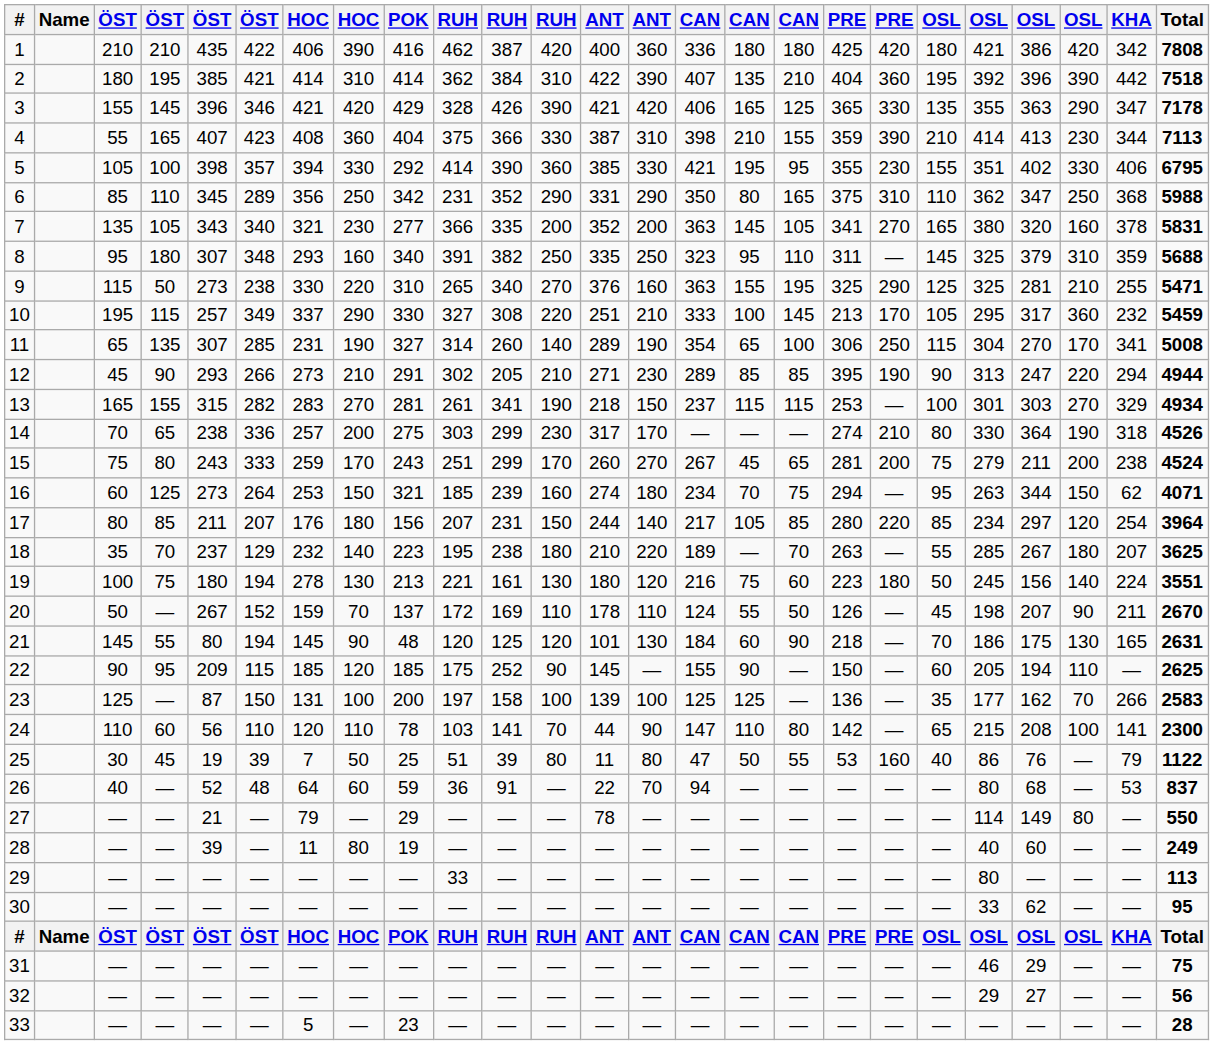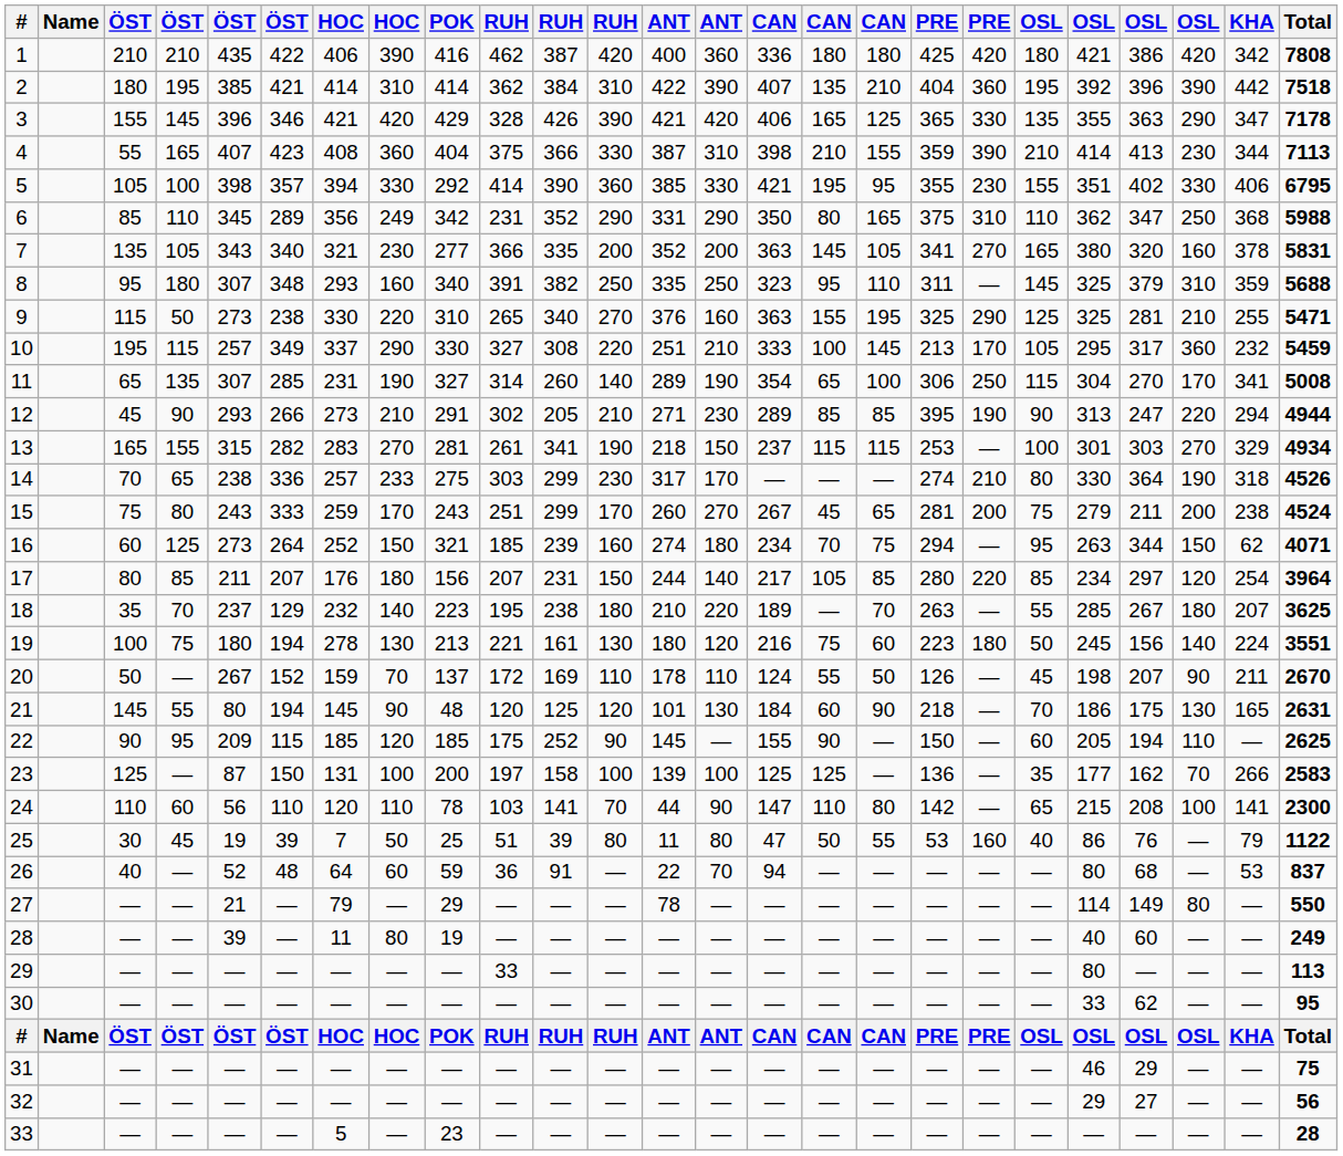 <table class="wikitable" style="text-align:center;font-size:90%">
 <tr>
 <th>#</th>
 <th>Name</th>
 <th><a href='#'>ÖST</a> <br> </th>
 <th><a href='#'>ÖST</a> <br> </th>
 <th><a href='#'>ÖST</a> <br> </th>
 <th><a href='#'>ÖST</a> <br> </th>
 <th><a href='#'>HOC</a> <br> </th>
 <th><a href='#'>HOC</a> <br> </th>
 <th><a href='#'>POK</a> <br> </th>
 <th><a href='#'>RUH</a> <br> </th>
 <th><a href='#'>RUH</a> <br> </th>
 <th><a href='#'>RUH</a> <br> </th>
 <th><a href='#'>ANT</a> <br> </th>
 <th><a href='#'>ANT</a> <br> </th>
 <th><a href='#'>CAN</a> <br> </th>
 <th><a href='#'>CAN</a> <br> </th>
 <th><a href='#'>CAN</a> <br> </th>
 <th><a href='#'>PRE</a> <br> </th>
 <th><a href='#'>PRE</a> <br> </th>
 <th><a href='#'>OSL</a> <br> </th>
 <th><a href='#'>OSL</a> <br> </th>
 <th><a href='#'>OSL</a> <br> </th>
 <th><a href='#'>OSL</a> <br> </th>
 <th><a href='#'>KHA</a> <br> </th>
 <th><strong>Total</strong> </th>
 </tr>
 <tr>
 <td>1</td>
 <td align="left"></td>
 <td>210</td>
 <td>210</td>
 <td>435</td>
 <td>422</td>
 <td>406</td>
 <td>390</td>
 <td>416</td>
 <td>462</td>
 <td>387</td>
 <td>420</td>
 <td>400</td>
 <td>360</td>
 <td>336</td>
 <td>180</td>
 <td>180</td>
 <td>425</td>
 <td>420</td>
 <td>180</td>
 <td>421</td>
 <td>386</td>
 <td>420</td>
 <td>342</td>
 <td><strong>7808</strong></td>
 </tr>
 <tr>
 <td>2</td>
 <td align="left"></td>
 <td>180</td>
 <td>195</td>
 <td>385</td>
 <td>421</td>
 <td>414</td>
 <td>310</td>
 <td>414</td>
 <td>362</td>
 <td>384</td>
 <td>310</td>
 <td>422</td>
 <td>390</td>
 <td>407</td>
 <td>135</td>
 <td>210</td>
 <td>404</td>
 <td>360</td>
 <td>195</td>
 <td>392</td>
 <td>396</td>
 <td>390</td>
 <td>442</td>
 <td><strong>7518</strong></td>
 </tr>
 <tr>
 <td>3</td>
 <td align="left"></td>
 <td>155</td>
 <td>145</td>
 <td>396</td>
 <td>346</td>
 <td>421</td>
 <td>420</td>
 <td>429</td>
 <td>328</td>
 <td>426</td>
 <td>390</td>
 <td>421</td>
 <td>420</td>
 <td>406</td>
 <td>165</td>
 <td>125</td>
 <td>365</td>
 <td>330</td>
 <td>135</td>
 <td>355</td>
 <td>363</td>
 <td>290</td>
 <td>347</td>
 <td><strong>7178</strong></td>
 </tr>
 <tr>
 <td>4</td>
 <td align="left"></td>
 <td>55</td>
 <td>165</td>
 <td>407</td>
 <td>423</td>
 <td>408</td>
 <td>360</td>
 <td>404</td>
 <td>375</td>
 <td>366</td>
 <td>330</td>
 <td>387</td>
 <td>310</td>
 <td>398</td>
 <td>210</td>
 <td>155</td>
 <td>359</td>
 <td>390</td>
 <td>210</td>
 <td>414</td>
 <td>413</td>
 <td>230</td>
 <td>344</td>
 <td><strong>7113</strong></td>
 </tr>
 <tr>
 <td>5</td>
 <td align="left"></td>
 <td>105</td>
 <td>100</td>
 <td>398</td>
 <td>357</td>
 <td>394</td>
 <td>330</td>
 <td>292</td>
 <td>414</td>
 <td>390</td>
 <td>360</td>
 <td>385</td>
 <td>330</td>
 <td>421</td>
 <td>195</td>
 <td>95</td>
 <td>355</td>
 <td>230</td>
 <td>155</td>
 <td>351</td>
 <td>402</td>
 <td>330</td>
 <td>406</td>
 <td><strong>6795</strong></td>
 </tr>
 <tr>
 <td>6</td>
 <td align="left"></td>
 <td>85</td>
 <td>110</td>
 <td>345</td>
 <td>289</td>
 <td>356</td>
-<td>250</td>
+<td>249</td>
 <td>342</td>
 <td>231</td>
 <td>352</td>
 <td>290</td>
 <td>331</td>
 <td>290</td>
 <td>350</td>
 <td>80</td>
 <td>165</td>
 <td>375</td>
 <td>310</td>
 <td>110</td>
 <td>362</td>
 <td>347</td>
 <td>250</td>
 <td>368</td>
 <td><strong>5988</strong></td>
 </tr>
 <tr>
 <td>7</td>
 <td align="left"></td>
 <td>135</td>
 <td>105</td>
 <td>343</td>
 <td>340</td>
 <td>321</td>
 <td>230</td>
 <td>277</td>
 <td>366</td>
 <td>335</td>
 <td>200</td>
 <td>352</td>
 <td>200</td>
 <td>363</td>
 <td>145</td>
 <td>105</td>
 <td>341</td>
 <td>270</td>
 <td>165</td>
 <td>380</td>
 <td>320</td>
 <td>160</td>
 <td>378</td>
 <td><strong>5831</strong></td>
 </tr>
 <tr>
 <td>8</td>
 <td align="left"></td>
 <td>95</td>
 <td>180</td>
 <td>307</td>
 <td>348</td>
 <td>293</td>
 <td>160</td>
 <td>340</td>
 <td>391</td>
 <td>382</td>
 <td>250</td>
 <td>335</td>
 <td>250</td>
 <td>323</td>
 <td>95</td>
 <td>110</td>
 <td>311</td>
 <td>—</td>
 <td>145</td>
 <td>325</td>
 <td>379</td>
 <td>310</td>
 <td>359</td>
 <td><strong>5688</strong></td>
 </tr>
 <tr>
 <td>9</td>
 <td align="left"></td>
 <td>115</td>
 <td>50</td>
 <td>273</td>
 <td>238</td>
 <td>330</td>
 <td>220</td>
 <td>310</td>
 <td>265</td>
 <td>340</td>
 <td>270</td>
 <td>376</td>
 <td>160</td>
 <td>363</td>
 <td>155</td>
 <td>195</td>
 <td>325</td>
 <td>290</td>
 <td>125</td>
 <td>325</td>
 <td>281</td>
 <td>210</td>
 <td>255</td>
 <td><strong>5471</strong></td>
 </tr>
 <tr>
 <td>10</td>
 <td align="left"></td>
 <td>195</td>
 <td>115</td>
 <td>257</td>
 <td>349</td>
 <td>337</td>
 <td>290</td>
 <td>330</td>
 <td>327</td>
 <td>308</td>
 <td>220</td>
 <td>251</td>
 <td>210</td>
 <td>333</td>
 <td>100</td>
 <td>145</td>
 <td>213</td>
 <td>170</td>
 <td>105</td>
 <td>295</td>
 <td>317</td>
 <td>360</td>
 <td>232</td>
 <td><strong>5459</strong></td>
 </tr>
 <tr>
 <td>11</td>
 <td align="left"></td>
 <td>65</td>
 <td>135</td>
 <td>307</td>
 <td>285</td>
 <td>231</td>
 <td>190</td>
 <td>327</td>
 <td>314</td>
 <td>260</td>
 <td>140</td>
 <td>289</td>
 <td>190</td>
 <td>354</td>
 <td>65</td>
 <td>100</td>
 <td>306</td>
 <td>250</td>
 <td>115</td>
 <td>304</td>
 <td>270</td>
 <td>170</td>
 <td>341</td>
 <td><strong>5008</strong></td>
 </tr>
 <tr>
 <td>12</td>
 <td align="left"></td>
 <td>45</td>
 <td>90</td>
 <td>293</td>
 <td>266</td>
 <td>273</td>
 <td>210</td>
 <td>291</td>
 <td>302</td>
 <td>205</td>
 <td>210</td>
 <td>271</td>
 <td>230</td>
 <td>289</td>
 <td>85</td>
 <td>85</td>
 <td>395</td>
 <td>190</td>
 <td>90</td>
 <td>313</td>
 <td>247</td>
 <td>220</td>
 <td>294</td>
 <td><strong>4944</strong></td>
 </tr>
 <tr>
 <td>13</td>
 <td align="left"></td>
 <td>165</td>
 <td>155</td>
 <td>315</td>
 <td>282</td>
 <td>283</td>
 <td>270</td>
 <td>281</td>
 <td>261</td>
 <td>341</td>
 <td>190</td>
 <td>218</td>
 <td>150</td>
 <td>237</td>
 <td>115</td>
 <td>115</td>
 <td>253</td>
 <td>—</td>
 <td>100</td>
 <td>301</td>
 <td>303</td>
 <td>270</td>
 <td>329</td>
 <td><strong>4934</strong></td>
 </tr>
 <tr>
 <td>14</td>
 <td align="left"></td>
 <td>70</td>
 <td>65</td>
 <td>238</td>
 <td>336</td>
 <td>257</td>
-<td>200</td>
+<td>233</td>
 <td>275</td>
 <td>303</td>
 <td>299</td>
 <td>230</td>
 <td>317</td>
 <td>170</td>
 <td>—</td>
 <td>—</td>
 <td>—</td>
 <td>274</td>
 <td>210</td>
 <td>80</td>
 <td>330</td>
 <td>364</td>
 <td>190</td>
 <td>318</td>
 <td><strong>4526</strong></td>
 </tr>
 <tr>
 <td>15</td>
 <td align="left"></td>
 <td>75</td>
 <td>80</td>
 <td>243</td>
 <td>333</td>
 <td>259</td>
 <td>170</td>
 <td>243</td>
 <td>251</td>
 <td>299</td>
 <td>170</td>
 <td>260</td>
 <td>270</td>
 <td>267</td>
 <td>45</td>
 <td>65</td>
 <td>281</td>
 <td>200</td>
 <td>75</td>
 <td>279</td>
 <td>211</td>
 <td>200</td>
 <td>238</td>
 <td><strong>4524</strong></td>
 </tr>
 <tr>
 <td>16</td>
 <td align="left"></td>
 <td>60</td>
 <td>125</td>
 <td>273</td>
 <td>264</td>
-<td>253</td>
+<td>252</td>
 <td>150</td>
 <td>321</td>
 <td>185</td>
 <td>239</td>
 <td>160</td>
 <td>274</td>
 <td>180</td>
 <td>234</td>
 <td>70</td>
 <td>75</td>
 <td>294</td>
 <td>—</td>
 <td>95</td>
 <td>263</td>
 <td>344</td>
 <td>150</td>
 <td>62</td>
 <td><strong>4071</strong></td>
 </tr>
 <tr>
 <td>17</td>
 <td align="left"></td>
 <td>80</td>
 <td>85</td>
 <td>211</td>
 <td>207</td>
 <td>176</td>
 <td>180</td>
 <td>156</td>
 <td>207</td>
 <td>231</td>
 <td>150</td>
 <td>244</td>
 <td>140</td>
 <td>217</td>
 <td>105</td>
 <td>85</td>
 <td>280</td>
 <td>220</td>
 <td>85</td>
 <td>234</td>
 <td>297</td>
 <td>120</td>
 <td>254</td>
 <td><strong>3964</strong></td>
 </tr>
 <tr>
 <td>18</td>
 <td align="left"></td>
 <td>35</td>
 <td>70</td>
 <td>237</td>
 <td>129</td>
 <td>232</td>
 <td>140</td>
 <td>223</td>
 <td>195</td>
 <td>238</td>
 <td>180</td>
 <td>210</td>
 <td>220</td>
 <td>189</td>
 <td>—</td>
 <td>70</td>
 <td>263</td>
 <td>—</td>
 <td>55</td>
 <td>285</td>
 <td>267</td>
 <td>180</td>
 <td>207</td>
 <td><strong>3625</strong></td>
 </tr>
 <tr>
 <td>19</td>
 <td align="left"></td>
 <td>100</td>
 <td>75</td>
 <td>180</td>
 <td>194</td>
 <td>278</td>
 <td>130</td>
 <td>213</td>
 <td>221</td>
 <td>161</td>
 <td>130</td>
 <td>180</td>
 <td>120</td>
 <td>216</td>
 <td>75</td>
 <td>60</td>
 <td>223</td>
 <td>180</td>
 <td>50</td>
 <td>245</td>
 <td>156</td>
 <td>140</td>
 <td>224</td>
 <td><strong>3551</strong></td>
 </tr>
 <tr>
 <td>20</td>
 <td align="left"></td>
 <td>50</td>
 <td>—</td>
 <td>267</td>
 <td>152</td>
 <td>159</td>
 <td>70</td>
 <td>137</td>
 <td>172</td>
 <td>169</td>
 <td>110</td>
 <td>178</td>
 <td>110</td>
 <td>124</td>
 <td>55</td>
 <td>50</td>
 <td>126</td>
 <td>—</td>
 <td>45</td>
 <td>198</td>
 <td>207</td>
 <td>90</td>
 <td>211</td>
 <td><strong>2670</strong></td>
 </tr>
 <tr>
 <td>21</td>
 <td align="left"></td>
 <td>145</td>
 <td>55</td>
 <td>80</td>
 <td>194</td>
 <td>145</td>
 <td>90</td>
 <td>48</td>
 <td>120</td>
 <td>125</td>
 <td>120</td>
 <td>101</td>
 <td>130</td>
 <td>184</td>
 <td>60</td>
 <td>90</td>
 <td>218</td>
 <td>—</td>
 <td>70</td>
 <td>186</td>
 <td>175</td>
 <td>130</td>
 <td>165</td>
 <td><strong>2631</strong></td>
 </tr>
 <tr>
 <td>22</td>
 <td align="left"></td>
 <td>90</td>
 <td>95</td>
 <td>209</td>
 <td>115</td>
 <td>185</td>
 <td>120</td>
 <td>185</td>
 <td>175</td>
 <td>252</td>
 <td>90</td>
 <td>145</td>
 <td>—</td>
 <td>155</td>
 <td>90</td>
 <td>—</td>
 <td>150</td>
 <td>—</td>
 <td>60</td>
 <td>205</td>
 <td>194</td>
 <td>110</td>
 <td>—</td>
 <td><strong>2625</strong></td>
 </tr>
 <tr>
 <td>23</td>
 <td align="left"></td>
 <td>125</td>
 <td>—</td>
 <td>87</td>
 <td>150</td>
 <td>131</td>
 <td>100</td>
 <td>200</td>
 <td>197</td>
 <td>158</td>
 <td>100</td>
 <td>139</td>
 <td>100</td>
 <td>125</td>
 <td>125</td>
 <td>—</td>
 <td>136</td>
 <td>—</td>
 <td>35</td>
 <td>177</td>
 <td>162</td>
 <td>70</td>
 <td>266</td>
 <td><strong>2583</strong></td>
 </tr>
 <tr>
 <td>24</td>
 <td align="left"></td>
 <td>110</td>
 <td>60</td>
 <td>56</td>
 <td>110</td>
 <td>120</td>
 <td>110</td>
 <td>78</td>
 <td>103</td>
 <td>141</td>
 <td>70</td>
 <td>44</td>
 <td>90</td>
 <td>147</td>
 <td>110</td>
 <td>80</td>
 <td>142</td>
 <td>—</td>
 <td>65</td>
 <td>215</td>
 <td>208</td>
 <td>100</td>
 <td>141</td>
 <td><strong>2300</strong></td>
 </tr>
 <tr>
 <td>25</td>
 <td align="left"></td>
 <td>30</td>
 <td>45</td>
 <td>19</td>
 <td>39</td>
 <td>7</td>
 <td>50</td>
 <td>25</td>
 <td>51</td>
 <td>39</td>
 <td>80</td>
 <td>11</td>
 <td>80</td>
 <td>47</td>
 <td>50</td>
 <td>55</td>
 <td>53</td>
 <td>160</td>
 <td>40</td>
 <td>86</td>
 <td>76</td>
 <td>—</td>
 <td>79</td>
 <td><strong>1122</strong></td>
 </tr>
 <tr>
 <td>26</td>
 <td align="left"></td>
 <td>40</td>
 <td>—</td>
 <td>52</td>
 <td>48</td>
 <td>64</td>
 <td>60</td>
 <td>59</td>
 <td>36</td>
 <td>91</td>
 <td>—</td>
 <td>22</td>
 <td>70</td>
 <td>94</td>
 <td>—</td>
 <td>—</td>
 <td>—</td>
 <td>—</td>
 <td>—</td>
 <td>80</td>
 <td>68</td>
 <td>—</td>
 <td>53</td>
 <td><strong>837</strong></td>
 </tr>
 <tr>
 <td>27</td>
 <td align="left"></td>
 <td>—</td>
 <td>—</td>
 <td>21</td>
 <td>—</td>
 <td>79</td>
 <td>—</td>
 <td>29</td>
 <td>—</td>
 <td>—</td>
 <td>—</td>
 <td>78</td>
 <td>—</td>
 <td>—</td>
 <td>—</td>
 <td>—</td>
 <td>—</td>
 <td>—</td>
 <td>—</td>
 <td>114</td>
 <td>149</td>
 <td>80</td>
 <td>—</td>
 <td><strong>550</strong></td>
 </tr>
 <tr>
 <td>28</td>
 <td align="left"></td>
 <td>—</td>
 <td>—</td>
 <td>39</td>
 <td>—</td>
 <td>11</td>
 <td>80</td>
 <td>19</td>
 <td>—</td>
 <td>—</td>
 <td>—</td>
 <td>—</td>
 <td>—</td>
 <td>—</td>
 <td>—</td>
 <td>—</td>
 <td>—</td>
 <td>—</td>
 <td>—</td>
 <td>40</td>
 <td>60</td>
 <td>—</td>
 <td>—</td>
 <td><strong>249</strong></td>
 </tr>
 <tr>
 <td>29</td>
 <td align="left"></td>
 <td>—</td>
 <td>—</td>
 <td>—</td>
 <td>—</td>
 <td>—</td>
 <td>—</td>
 <td>—</td>
 <td>33</td>
 <td>—</td>
 <td>—</td>
 <td>—</td>
 <td>—</td>
 <td>—</td>
 <td>—</td>
 <td>—</td>
 <td>—</td>
 <td>—</td>
 <td>—</td>
 <td>80</td>
 <td>—</td>
 <td>—</td>
 <td>—</td>
 <td><strong>113</strong></td>
 </tr>
 <tr>
 <td>30</td>
 <td align="left"></td>
 <td>—</td>
 <td>—</td>
 <td>—</td>
 <td>—</td>
 <td>—</td>
 <td>—</td>
 <td>—</td>
 <td>—</td>
 <td>—</td>
 <td>—</td>
 <td>—</td>
 <td>—</td>
 <td>—</td>
 <td>—</td>
 <td>—</td>
 <td>—</td>
 <td>—</td>
 <td>—</td>
 <td>33</td>
 <td>62</td>
 <td>—</td>
 <td>—</td>
 <td><strong>95</strong></td>
 </tr>
 <tr>
 <th>#</th>
 <th>Name</th>
 <th><a href='#'>ÖST</a> <br> </th>
 <th><a href='#'>ÖST</a> <br> </th>
 <th><a href='#'>ÖST</a> <br> </th>
 <th><a href='#'>ÖST</a> <br> </th>
 <th><a href='#'>HOC</a> <br> </th>
 <th><a href='#'>HOC</a> <br> </th>
 <th><a href='#'>POK</a> <br> </th>
 <th><a href='#'>RUH</a> <br> </th>
 <th><a href='#'>RUH</a> <br> </th>
 <th><a href='#'>RUH</a> <br> </th>
 <th><a href='#'>ANT</a> <br> </th>
 <th><a href='#'>ANT</a> <br> </th>
 <th><a href='#'>CAN</a> <br> </th>
 <th><a href='#'>CAN</a> <br> </th>
 <th><a href='#'>CAN</a> <br> </th>
 <th><a href='#'>PRE</a> <br> </th>
 <th><a href='#'>PRE</a> <br> </th>
 <th><a href='#'>OSL</a> <br> </th>
 <th><a href='#'>OSL</a> <br> </th>
 <th><a href='#'>OSL</a> <br> </th>
 <th><a href='#'>OSL</a> <br> </th>
 <th><a href='#'>KHA</a> <br> </th>
 <th><strong>Total</strong></th>
 </tr>
 <tr>
 <td>31</td>
 <td align="left"></td>
 <td>—</td>
 <td>—</td>
 <td>—</td>
 <td>—</td>
 <td>—</td>
 <td>—</td>
 <td>—</td>
 <td>—</td>
 <td>—</td>
 <td>—</td>
 <td>—</td>
 <td>—</td>
 <td>—</td>
 <td>—</td>
 <td>—</td>
 <td>—</td>
 <td>—</td>
 <td>—</td>
 <td>46</td>
 <td>29</td>
 <td>—</td>
 <td>—</td>
 <td><strong>75</strong></td>
 </tr>
 <tr>
 <td>32</td>
 <td align="left"></td>
 <td>—</td>
 <td>—</td>
 <td>—</td>
 <td>—</td>
 <td>—</td>
 <td>—</td>
 <td>—</td>
 <td>—</td>
 <td>—</td>
 <td>—</td>
 <td>—</td>
 <td>—</td>
 <td>—</td>
 <td>—</td>
 <td>—</td>
 <td>—</td>
 <td>—</td>
 <td>—</td>
 <td>29</td>
 <td>27</td>
 <td>—</td>
 <td>—</td>
 <td><strong>56</strong></td>
 </tr>
 <tr>
 <td>33</td>
 <td align="left"></td>
 <td>—</td>
 <td>—</td>
 <td>—</td>
 <td>—</td>
 <td>5</td>
 <td>—</td>
 <td>23</td>
 <td>—</td>
 <td>—</td>
 <td>—</td>
 <td>—</td>
 <td>—</td>
 <td>—</td>
 <td>—</td>
 <td>—</td>
 <td>—</td>
 <td>—</td>
 <td>—</td>
 <td>—</td>
 <td>—</td>
 <td>—</td>
 <td>—</td>
 <td><strong>28</strong></td>
 </tr>
 </table>
